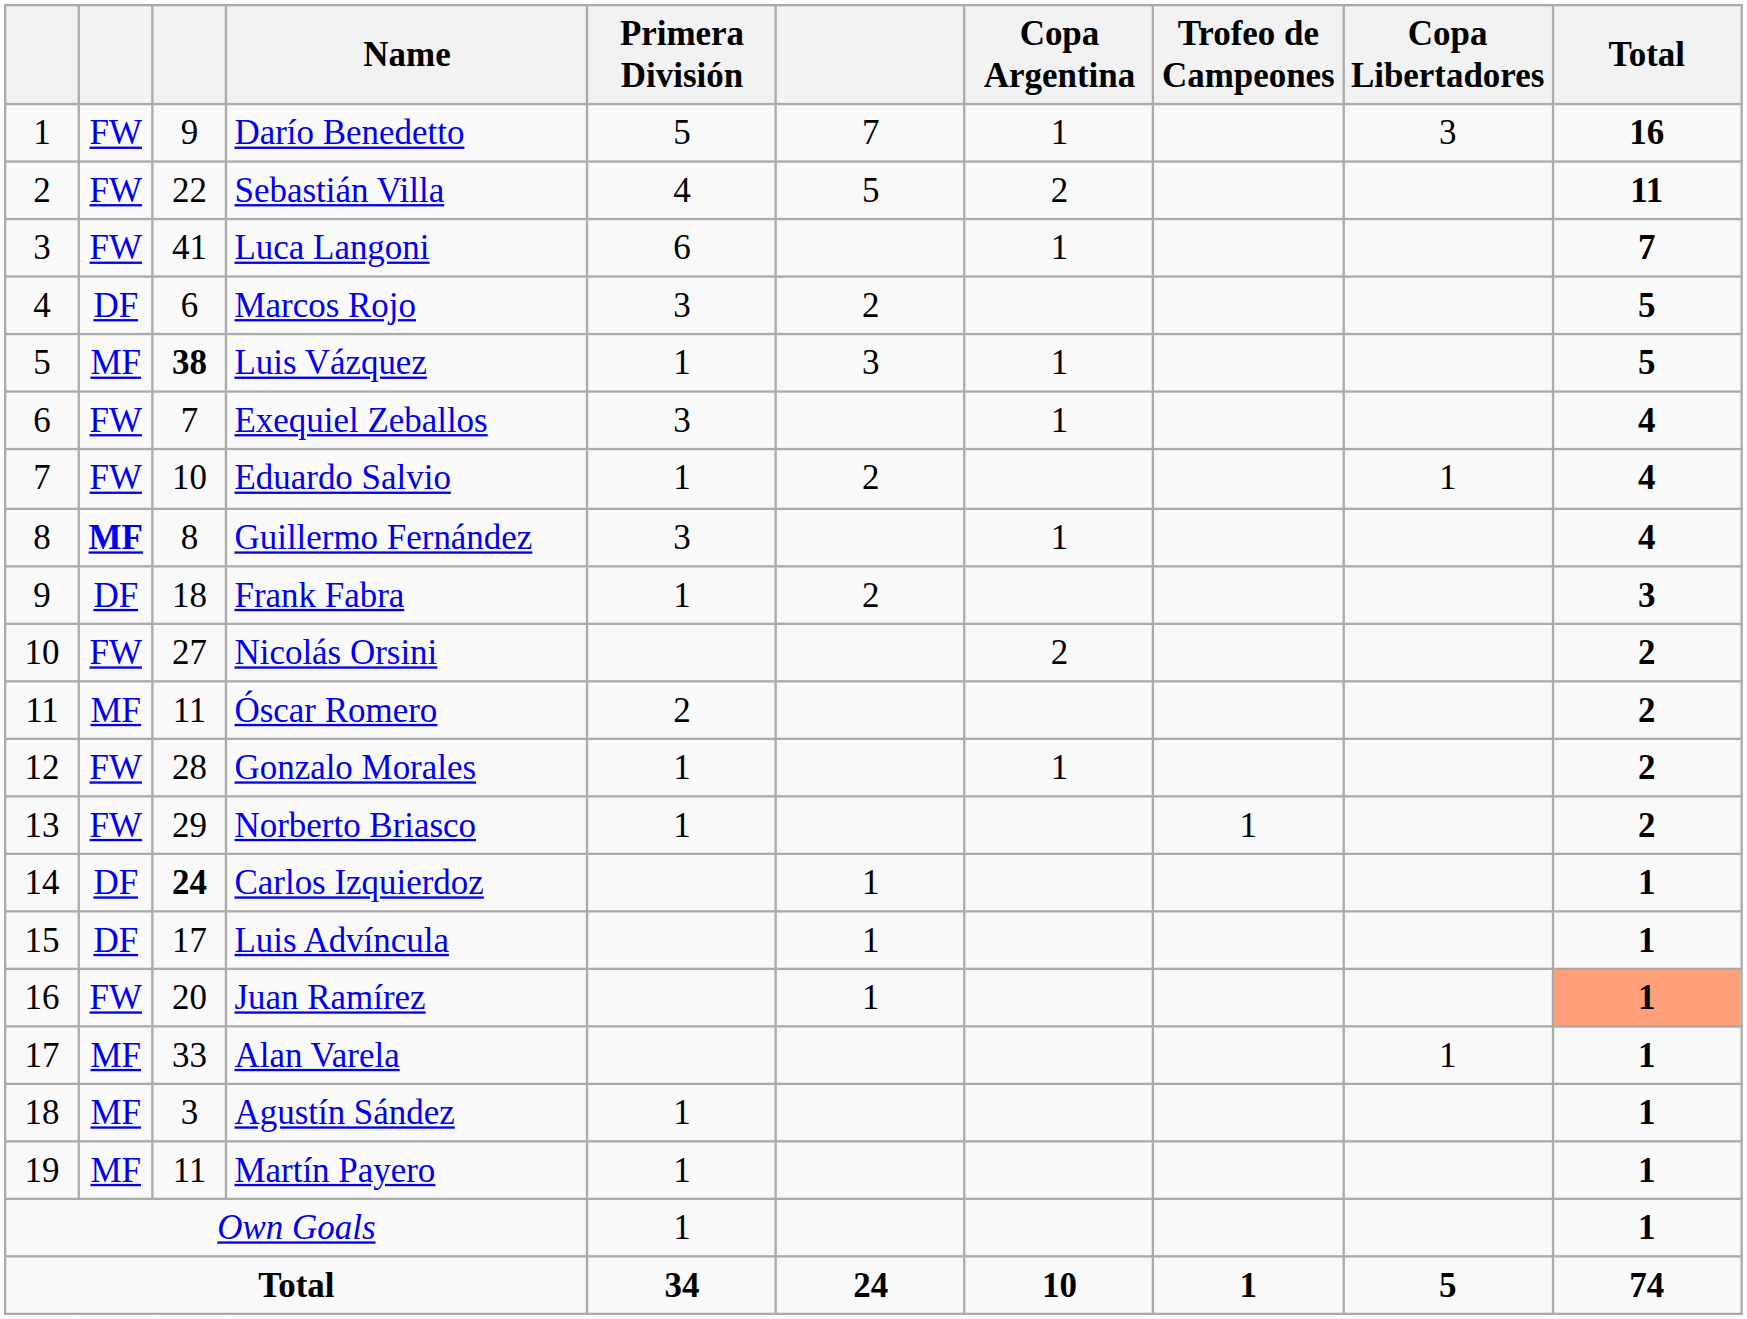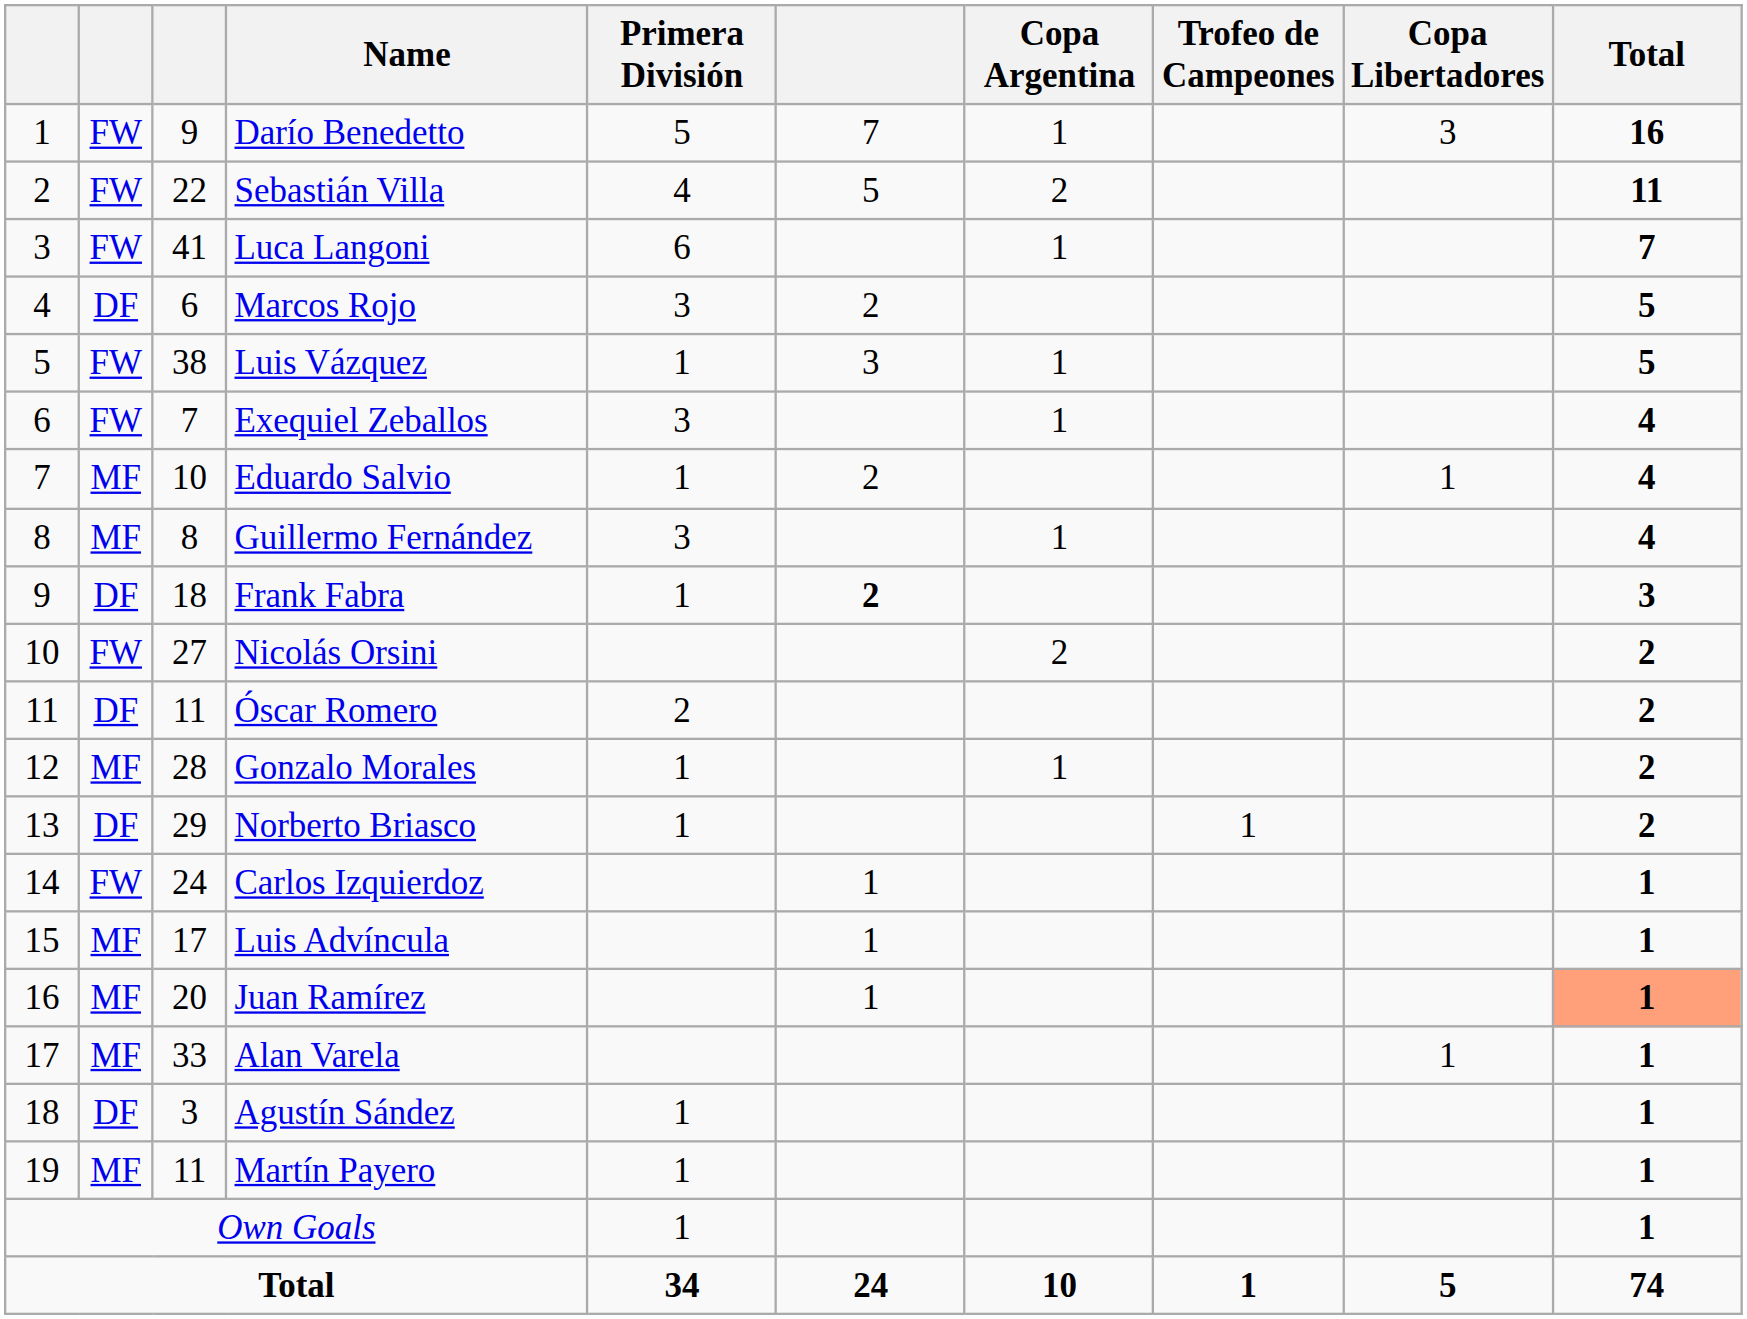 <table class="wikitable sortable" style="font-size: 95%; text-align: center;">
 <tr>
 <th width=25></th>
 <th width=25></th>
 <th width=25></th>
 <th width=150>Name</th>
 <th width= 75>Primera División</th>
 <th width= 75></th>
 <th width= 75>Copa Argentina</th>
 <th width= 75>Trofeo de Campeones</th>
 <th width= 75>Copa Libertadores</th>
 <th width= 75>Total</th>
 </tr>
 <tr>
 <td>1</td>
 <td><a href='#'>FW</a></td>
 <td>9</td>
 <td align=left> <a href='#'>Darío Benedetto</a></td>
 <td>5</td>
 <td>7</td>
 <td>1</td>
 <td></td>
 <td>3</td>
 <td><strong>16</strong></td>
 </tr>
 <tr>
 <td>2</td>
 <td><a href='#'>FW</a></td>
 <td>22</td>
 <td align=left> <a href='#'>Sebastián Villa</a></td>
 <td>4</td>
 <td>5</td>
 <td>2</td>
 <td></td>
 <td></td>
 <td><strong>11</strong></td>
 </tr>
 <tr>
 <td>3</td>
 <td><a href='#'>FW</a></td>
 <td>41</td>
 <td align=left> <a href='#'>Luca Langoni</a></td>
 <td>6</td>
 <td></td>
 <td>1</td>
 <td></td>
 <td></td>
 <td><strong>7</strong></td>
 </tr>
 <tr>
 <td>4</td>
 <td><a href='#'>DF</a></td>
 <td>6</td>
 <td align=left> <a href='#'>Marcos Rojo</a></td>
 <td>3</td>
 <td>2</td>
 <td></td>
 <td></td>
 <td></td>
 <td><strong>5</strong></td>
 </tr>
 <tr>
 <td>5</td>
-<td><a href='#'>MF</a></td>
-<td><strong>38</strong></td>
+<td><a href='#'>FW</a></td>
+<td>38</td>
 <td align=left> <a href='#'>Luis Vázquez</a></td>
 <td>1</td>
 <td>3</td>
 <td>1</td>
 <td></td>
 <td></td>
 <td><strong>5</strong></td>
 </tr>
 <tr>
 <td>6</td>
 <td><a href='#'>FW</a></td>
 <td>7</td>
 <td align=left> <a href='#'>Exequiel Zeballos</a></td>
 <td>3</td>
 <td></td>
 <td>1</td>
 <td></td>
 <td></td>
 <td><strong>4</strong></td>
 </tr>
 <tr>
 <td>7</td>
-<td><a href='#'>FW</a></td>
+<td><a href='#'>MF</a></td>
 <td>10</td>
 <td align=left> <a href='#'>Eduardo Salvio</a></td>
 <td>1</td>
 <td>2</td>
 <td></td>
 <td></td>
 <td>1</td>
 <td><strong>4</strong></td>
 </tr>
 <tr>
 <td>8</td>
-<td><strong><a href='#'>MF</a></strong></td>
+<td><a href='#'>MF</a></td>
 <td>8</td>
 <td align=left> <a href='#'>Guillermo Fernández</a></td>
 <td>3</td>
 <td></td>
 <td>1</td>
 <td></td>
 <td></td>
 <td><strong>4</strong></td>
 </tr>
 <tr>
 <td>9</td>
 <td><a href='#'>DF</a></td>
 <td>18</td>
 <td align=left> <a href='#'>Frank Fabra</a></td>
 <td>1</td>
-<td>2</td>
+<td><strong>2</strong></td>
 <td></td>
 <td></td>
 <td></td>
 <td><strong>3</strong></td>
 </tr>
 <tr>
 <td>10</td>
 <td><a href='#'>FW</a></td>
 <td>27</td>
 <td align=left> <a href='#'>Nicolás Orsini</a></td>
 <td></td>
 <td></td>
 <td>2</td>
 <td></td>
 <td></td>
 <td><strong>2</strong></td>
 </tr>
 <tr>
 <td>11</td>
-<td><a href='#'>MF</a></td>
+<td><a href='#'>DF</a></td>
 <td>11</td>
 <td align=left> <a href='#'>Óscar Romero</a></td>
 <td>2</td>
 <td></td>
 <td></td>
 <td></td>
 <td></td>
 <td><strong>2</strong></td>
 </tr>
 <tr>
 <td>12</td>
-<td><a href='#'>FW</a></td>
+<td><a href='#'>MF</a></td>
 <td>28</td>
 <td align=left> <a href='#'>Gonzalo Morales</a></td>
 <td>1</td>
 <td></td>
 <td>1</td>
 <td></td>
 <td></td>
 <td><strong>2</strong></td>
 </tr>
 <tr>
 <td>13</td>
-<td><a href='#'>FW</a></td>
+<td><a href='#'>DF</a></td>
 <td>29</td>
 <td align=left> <a href='#'>Norberto Briasco</a></td>
 <td>1</td>
 <td></td>
 <td></td>
 <td>1</td>
 <td></td>
 <td><strong>2</strong></td>
 </tr>
 <tr>
 <td>14</td>
-<td><a href='#'>DF</a></td>
-<td><strong>24</strong></td>
+<td><a href='#'>FW</a></td>
+<td>24</td>
 <td align=left> <a href='#'>Carlos Izquierdoz</a></td>
 <td></td>
 <td>1</td>
 <td></td>
 <td></td>
 <td></td>
 <td><strong>1</strong></td>
 </tr>
 <tr>
 <td>15</td>
-<td><a href='#'>DF</a></td>
+<td><a href='#'>MF</a></td>
 <td>17</td>
 <td align=left> <a href='#'>Luis Advíncula</a></td>
 <td></td>
 <td>1</td>
 <td></td>
 <td></td>
 <td></td>
 <td><strong>1</strong></td>
 </tr>
 <tr>
 <td>16</td>
-<td><a href='#'>FW</a></td>
+<td><a href='#'>MF</a></td>
 <td>20</td>
 <td align=left> <a href='#'>Juan Ramírez</a></td>
 <td></td>
 <td>1</td>
 <td></td>
 <td></td>
 <td></td>
 <td style="background: lightsalmon;"><strong>1</strong></td>
 </tr>
 <tr>
 <td>17</td>
 <td><a href='#'>MF</a></td>
 <td>33</td>
 <td align=left> <a href='#'>Alan Varela</a></td>
 <td></td>
 <td></td>
 <td></td>
 <td></td>
 <td>1</td>
 <td><strong>1</strong></td>
 </tr>
 <tr>
 <td>18</td>
-<td><a href='#'>MF</a></td>
+<td><a href='#'>DF</a></td>
 <td>3</td>
 <td align=left> <a href='#'>Agustín Sández</a></td>
 <td>1</td>
 <td></td>
 <td></td>
 <td></td>
 <td></td>
 <td><strong>1</strong></td>
 </tr>
 <tr>
 <td>19</td>
 <td><a href='#'>MF</a></td>
 <td>11</td>
 <td align=left> <a href='#'>Martín Payero</a></td>
 <td>1</td>
 <td></td>
 <td></td>
 <td></td>
 <td></td>
 <td><strong>1</strong></td>
 </tr>
 <tr>
 <td colspan=4><em><a href='#'>Own Goals</a></em></td>
 <td>1</td>
 <td></td>
 <td></td>
 <td></td>
 <td></td>
 <td><strong>1</strong></td>
 </tr>
 <tr align=center>
 <td colspan=4><strong>Total</strong></td>
 <td><strong>34</strong></td>
 <td><strong>24</strong></td>
 <td><strong>10</strong></td>
 <td><strong>1</strong></td>
 <td><strong>5</strong></td>
 <td><strong>74</strong></td>
 </tr>
 </table>
